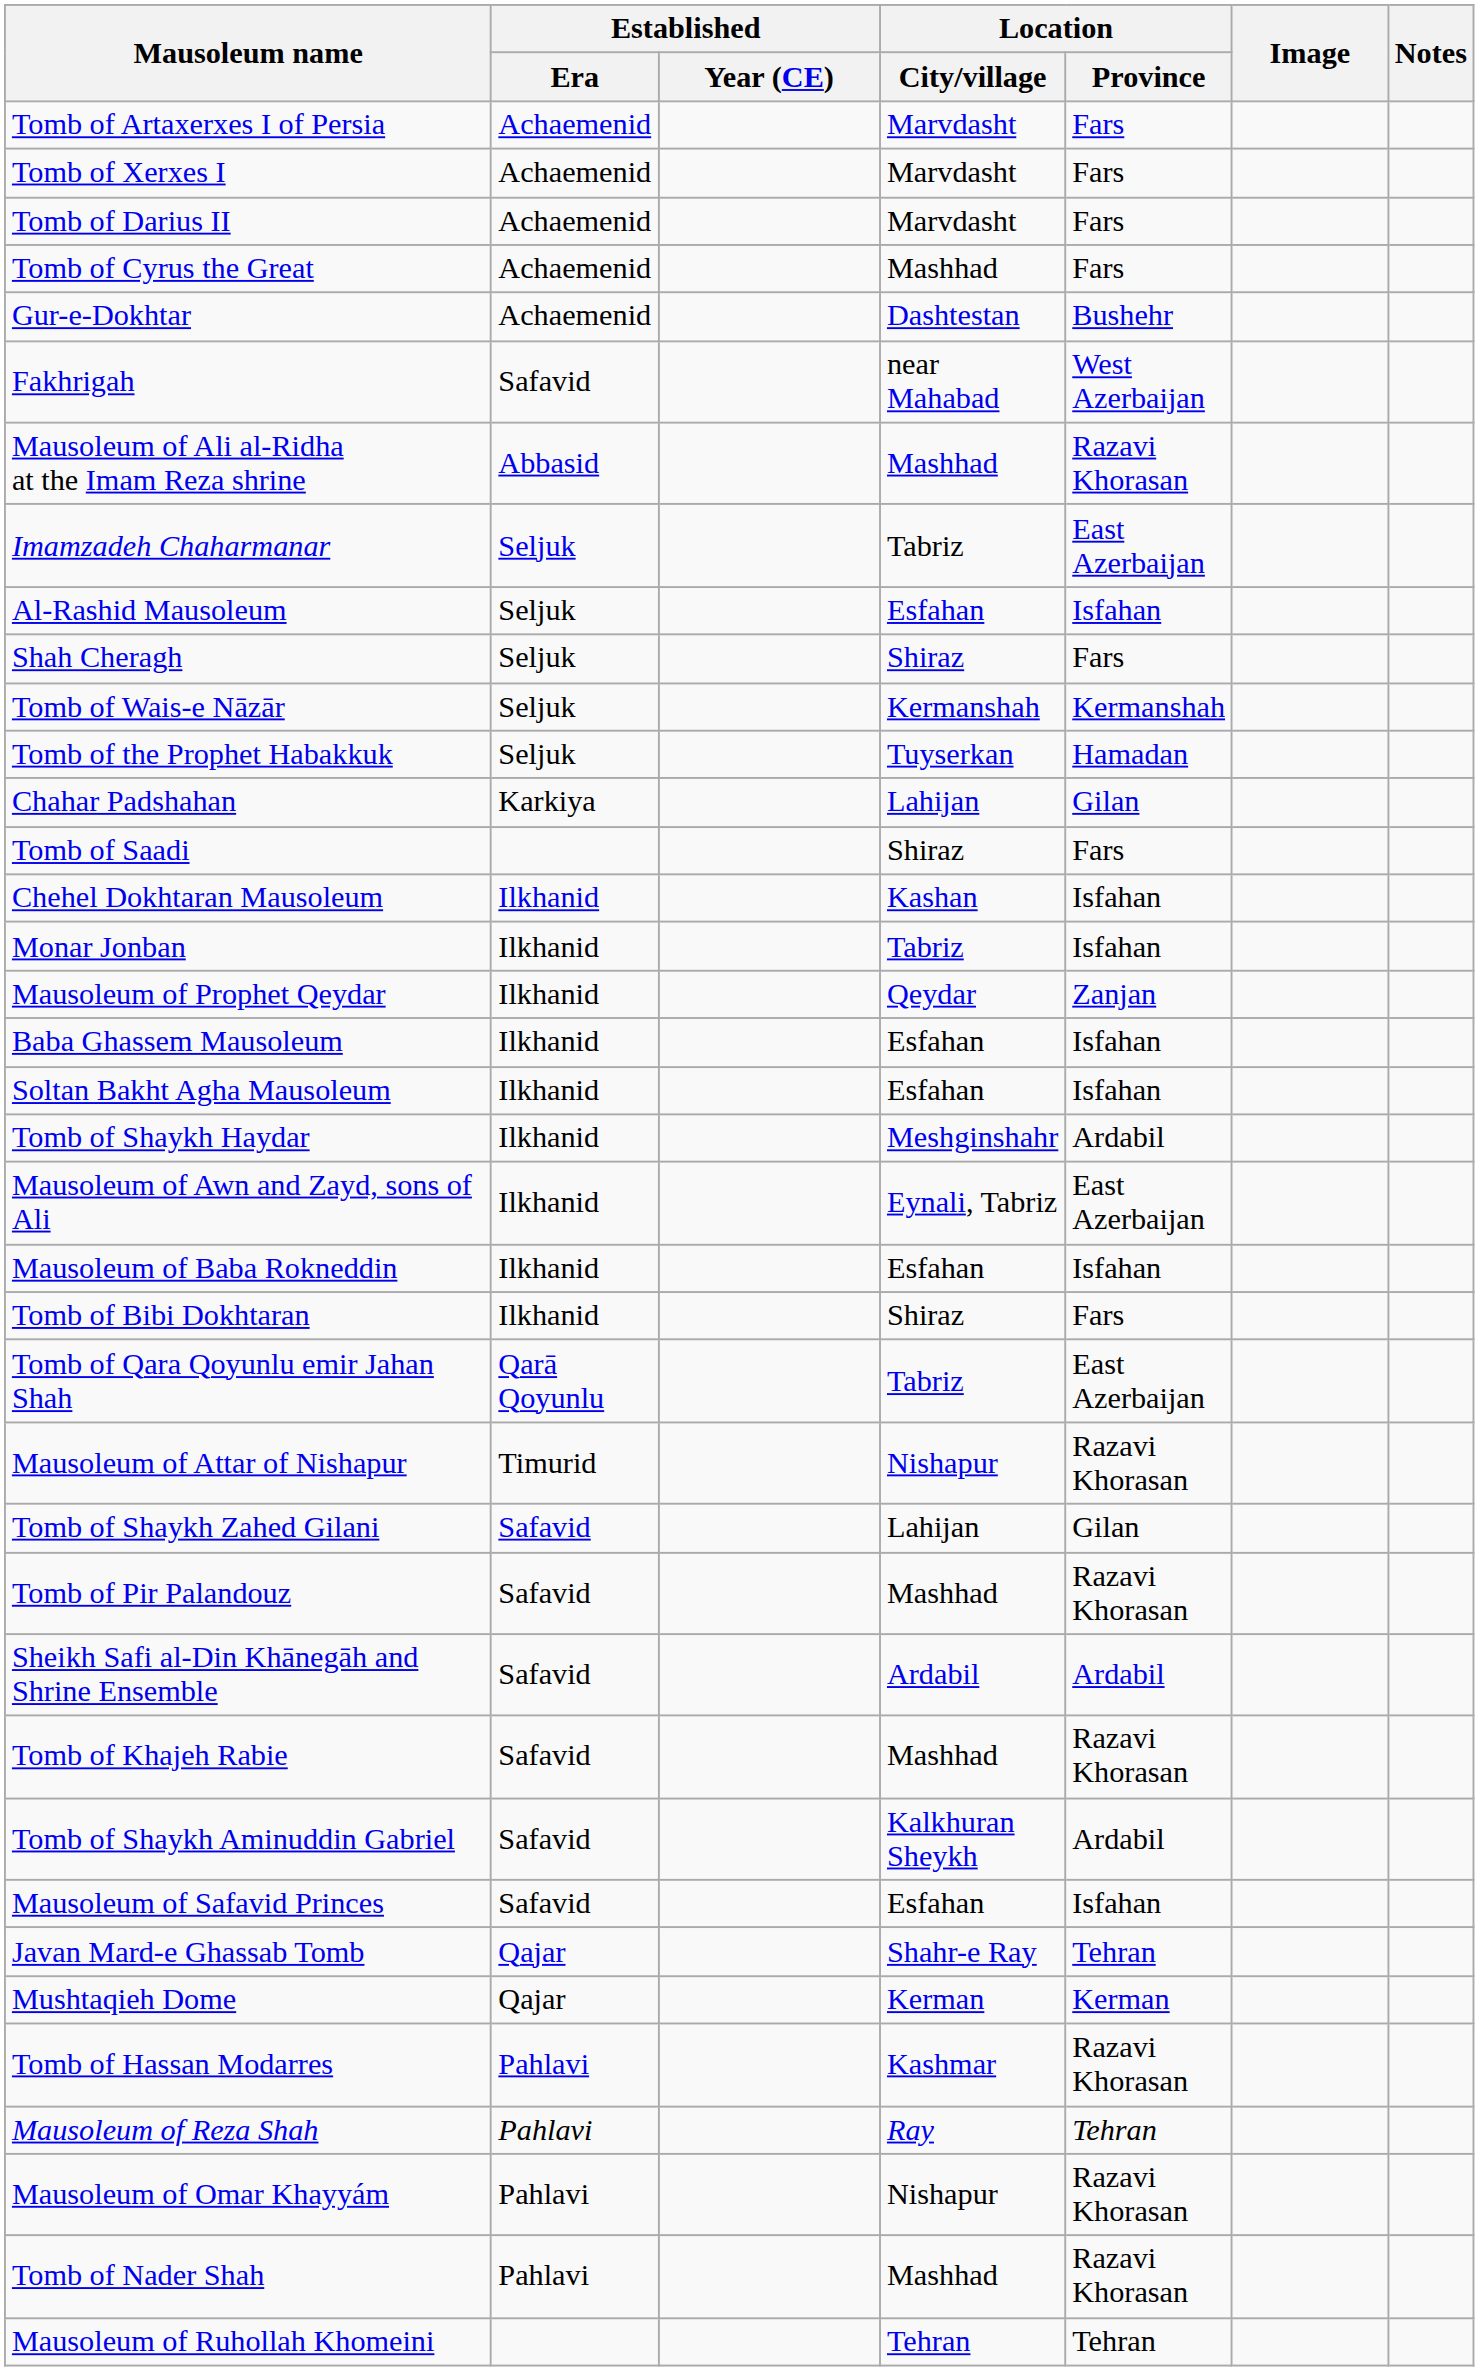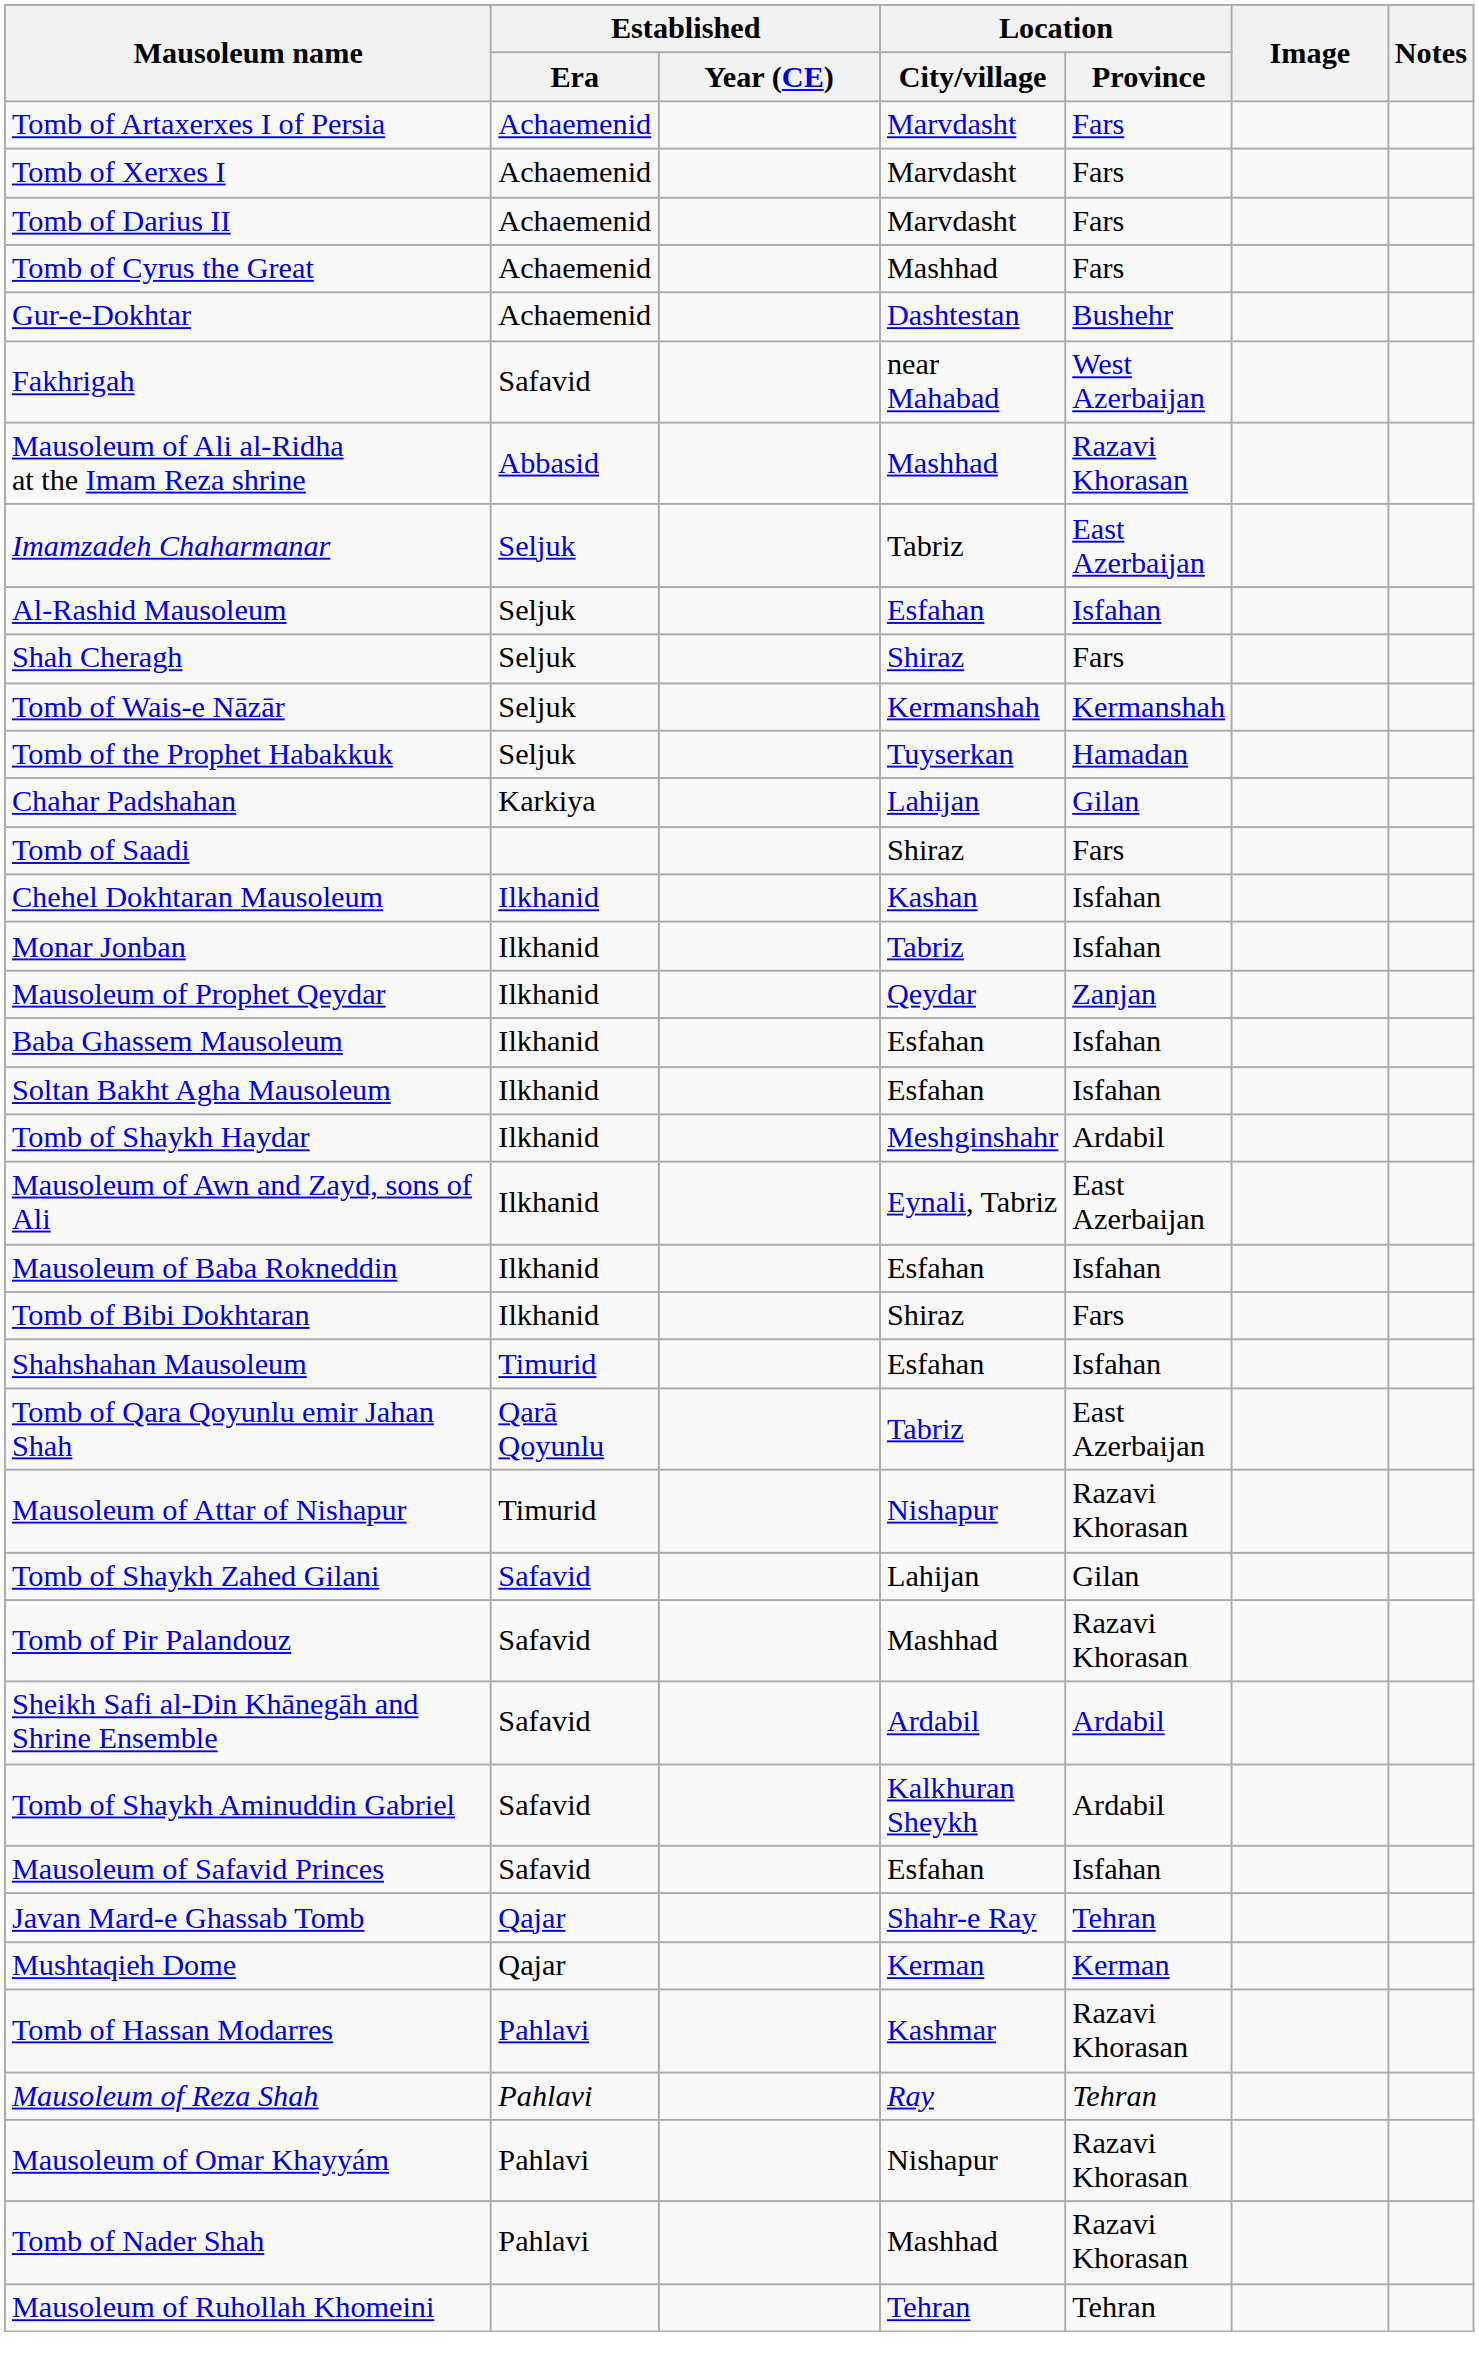 <table class="wikitable sortable">
 <tr>
 <th rowspan=2 align=left width=250px>Mausoleum name</th>
 <th colspan=2 scope="row">Established</th>
 <th colspan=2 scope="row">Location</th>
 <th rowspan=2 class=unsortable width=75px>Image</th>
 <th rowspan=2 width=10px>Notes</th>
 </tr>
 <tr>
 <th align=left width=50px>Era</th>
 <th align=right width=110px>Year (<a href='#'>CE</a>)</th>
 <th width=75px>City/village</th>
 <th width=75px>Province</th>
 </tr>
 <tr>
 <td><a href='#'>Tomb of Artaxerxes I of Persia</a></td>
 <td><a href='#'>Achaemenid</a></td>
 <td></td>
 <td><a href='#'>Marvdasht</a></td>
 <td><a href='#'>Fars</a></td>
 <td></td>
 <td></td>
 </tr>
 <tr>
 <td><a href='#'>Tomb of Xerxes I</a></td>
 <td>Achaemenid</td>
 <td></td>
 <td>Marvdasht</td>
 <td>Fars</td>
 <td></td>
 <td></td>
 </tr>
 <tr>
 <td><a href='#'>Tomb of Darius II</a></td>
 <td>Achaemenid</td>
 <td></td>
 <td>Marvdasht</td>
 <td>Fars</td>
 <td></td>
 <td></td>
 </tr>
 <tr>
 <td><a href='#'>Tomb of Cyrus the Great</a></td>
 <td>Achaemenid</td>
 <td></td>
 <td>Mashhad</td>
 <td>Fars</td>
 <td></td>
 <td></td>
 </tr>
 <tr>
 <td><a href='#'>Gur-e-Dokhtar</a></td>
 <td>Achaemenid</td>
 <td></td>
 <td><a href='#'>Dashtestan</a></td>
 <td><a href='#'>Bushehr</a></td>
 <td></td>
 <td></td>
 </tr>
 <tr>
 <td><a href='#'>Fakhrigah</a></td>
 <td>Safavid</td>
 <td></td>
 <td>near <a href='#'>Mahabad</a></td>
 <td><a href='#'>West Azerbaijan</a></td>
 <td></td>
 <td></td>
 </tr>
 <tr>
 <td><a href='#'>Mausoleum of Ali al-Ridha</a><br>at the <a href='#'>Imam Reza shrine</a></td>
 <td><a href='#'>Abbasid</a></td>
 <td></td>
 <td><a href='#'>Mashhad</a></td>
 <td><a href='#'>Razavi Khorasan</a></td>
 <td></td>
 <td></td>
 </tr>
 <tr>
 <td><em><a href='#'>Imamzadeh Chaharmanar</a></em><br></td>
 <td><a href='#'>Seljuk</a></td>
 <td></td>
 <td>Tabriz</td>
 <td><a href='#'>East Azerbaijan</a></td>
 <td></td>
 <td></td>
 </tr>
 <tr>
 <td><a href='#'>Al-Rashid Mausoleum</a></td>
 <td>Seljuk</td>
 <td></td>
 <td><a href='#'>Esfahan</a></td>
 <td><a href='#'>Isfahan</a></td>
 <td></td>
 <td></td>
 </tr>
 <tr>
 <td><a href='#'>Shah Cheragh</a></td>
 <td>Seljuk</td>
 <td></td>
 <td><a href='#'>Shiraz</a></td>
 <td>Fars</td>
 <td></td>
 <td></td>
 </tr>
 <tr>
 <td><a href='#'>Tomb of Wais-e Nāzār</a></td>
 <td>Seljuk</td>
 <td></td>
 <td><a href='#'>Kermanshah</a></td>
 <td><a href='#'>Kermanshah</a></td>
 <td></td>
 <td></td>
 </tr>
 <tr>
 <td><a href='#'>Tomb of the Prophet Habakkuk</a></td>
 <td>Seljuk</td>
 <td></td>
 <td><a href='#'>Tuyserkan</a></td>
 <td><a href='#'>Hamadan</a></td>
 <td></td>
 <td></td>
 </tr>
 <tr>
 <td><a href='#'>Chahar Padshahan</a></td>
 <td>Karkiya</td>
 <td></td>
 <td><a href='#'>Lahijan</a></td>
 <td><a href='#'>Gilan</a></td>
 <td></td>
 <td></td>
 </tr>
 <tr>
 <td><a href='#'>Tomb of Saadi</a></td>
 <td></td>
 <td></td>
 <td>Shiraz</td>
 <td>Fars</td>
 <td></td>
 <td></td>
 </tr>
 <tr>
 <td><a href='#'>Chehel Dokhtaran Mausoleum</a></td>
 <td><a href='#'>Ilkhanid</a></td>
 <td></td>
 <td><a href='#'>Kashan</a></td>
 <td>Isfahan</td>
 <td></td>
 <td></td>
 </tr>
 <tr>
 <td><a href='#'>Monar Jonban</a></td>
 <td>Ilkhanid</td>
 <td></td>
 <td><a href='#'>Tabriz</a></td>
 <td>Isfahan</td>
 <td></td>
 <td></td>
 </tr>
 <tr>
 <td><a href='#'>Mausoleum of Prophet Qeydar</a></td>
 <td>Ilkhanid</td>
 <td></td>
 <td><a href='#'>Qeydar</a></td>
 <td><a href='#'>Zanjan</a></td>
 <td></td>
 <td></td>
 </tr>
 <tr>
 <td><a href='#'>Baba Ghassem Mausoleum</a></td>
 <td>Ilkhanid</td>
 <td></td>
 <td>Esfahan</td>
 <td>Isfahan</td>
 <td></td>
 <td></td>
 </tr>
 <tr>
 <td><a href='#'>Soltan Bakht Agha Mausoleum</a></td>
 <td>Ilkhanid</td>
 <td></td>
 <td>Esfahan</td>
 <td>Isfahan</td>
 <td></td>
 <td></td>
 </tr>
 <tr>
 <td><a href='#'>Tomb of Shaykh Haydar</a></td>
 <td>Ilkhanid</td>
 <td></td>
 <td><a href='#'>Meshginshahr</a></td>
 <td>Ardabil</td>
 <td></td>
 <td></td>
 </tr>
 <tr>
 <td><a href='#'>Mausoleum of Awn and Zayd, sons of Ali</a></td>
 <td>Ilkhanid</td>
 <td></td>
 <td><a href='#'>Eynali</a>, Tabriz</td>
 <td>East Azerbaijan</td>
 <td></td>
 <td></td>
 </tr>
 <tr>
 <td><a href='#'>Mausoleum of Baba Rokneddin</a></td>
 <td>Ilkhanid</td>
 <td></td>
 <td>Esfahan</td>
 <td>Isfahan</td>
 <td></td>
 <td></td>
 </tr>
 <tr>
 <td><a href='#'>Tomb of Bibi Dokhtaran</a></td>
 <td>Ilkhanid</td>
 <td></td>
 <td>Shiraz</td>
 <td>Fars</td>
 <td></td>
 <td></td>
 </tr>
 <tr>
+<td><a href='#'>Shahshahan Mausoleum</a></td>
+<td><a href='#'>Timurid</a></td>
+<td></td>
+<td>Esfahan</td>
+<td>Isfahan</td>
+<td></td>
+<td></td>
+</tr>
+<tr>
 <td><a href='#'>Tomb of Qara Qoyunlu emir Jahan Shah</a></td>
 <td><a href='#'>Qarā Qoyunlu</a></td>
 <td></td>
 <td><a href='#'>Tabriz</a></td>
 <td>East Azerbaijan</td>
 <td></td>
 <td></td>
 </tr>
 <tr>
 <td><a href='#'>Mausoleum of Attar of Nishapur</a></td>
 <td>Timurid</td>
 <td></td>
 <td><a href='#'>Nishapur</a></td>
 <td>Razavi Khorasan</td>
 <td></td>
 <td></td>
 </tr>
 <tr>
 <td><a href='#'>Tomb of Shaykh Zahed Gilani</a></td>
 <td><a href='#'>Safavid</a></td>
 <td></td>
 <td>Lahijan</td>
 <td>Gilan</td>
 <td></td>
 <td></td>
 </tr>
 <tr>
 <td><a href='#'>Tomb of Pir Palandouz</a></td>
 <td>Safavid</td>
 <td></td>
 <td>Mashhad</td>
 <td>Razavi Khorasan</td>
 <td></td>
 <td></td>
 </tr>
 <tr>
 <td><a href='#'>Sheikh Safi al-Din Khānegāh and Shrine Ensemble</a></td>
 <td>Safavid</td>
 <td></td>
 <td><a href='#'>Ardabil</a></td>
 <td><a href='#'>Ardabil</a></td>
-<td></td>
-<td></td>
-</tr>
-<tr>
-<td><a href='#'>Tomb of Khajeh Rabie</a></td>
-<td>Safavid</td>
-<td></td>
-<td>Mashhad</td>
-<td>Razavi Khorasan</td>
 <td></td>
 <td></td>
 </tr>
 <tr>
 <td><a href='#'>Tomb of Shaykh Aminuddin Gabriel</a></td>
 <td>Safavid</td>
 <td></td>
 <td><a href='#'>Kalkhuran Sheykh</a></td>
 <td>Ardabil</td>
 <td></td>
 <td></td>
 </tr>
 <tr>
 <td><a href='#'>Mausoleum of Safavid Princes</a></td>
 <td>Safavid</td>
 <td></td>
 <td>Esfahan</td>
 <td>Isfahan</td>
 <td></td>
 <td></td>
 </tr>
 <tr>
 <td><a href='#'>Javan Mard-e Ghassab Tomb</a></td>
 <td><a href='#'>Qajar</a></td>
 <td></td>
 <td><a href='#'>Shahr-e Ray</a></td>
 <td><a href='#'>Tehran</a></td>
 <td></td>
 <td></td>
 </tr>
 <tr>
 <td><a href='#'>Mushtaqieh Dome</a></td>
 <td>Qajar</td>
 <td></td>
 <td><a href='#'>Kerman</a></td>
 <td><a href='#'>Kerman</a></td>
 <td></td>
 <td></td>
 </tr>
 <tr>
 <td><a href='#'>Tomb of Hassan Modarres</a></td>
 <td><a href='#'>Pahlavi</a></td>
 <td></td>
 <td><a href='#'>Kashmar</a></td>
 <td>Razavi Khorasan</td>
 <td></td>
 <td></td>
 </tr>
 <tr>
 <td><em><a href='#'>Mausoleum of Reza Shah</a></em><br></td>
 <td><em>Pahlavi</em></td>
 <td></td>
 <td><em><a href='#'>Ray</a></em></td>
 <td><em>Tehran</em></td>
 <td></td>
 <td></td>
 </tr>
 <tr>
 <td><a href='#'>Mausoleum of Omar Khayyám</a></td>
 <td>Pahlavi</td>
 <td></td>
 <td>Nishapur</td>
 <td>Razavi Khorasan</td>
 <td></td>
 <td></td>
 </tr>
 <tr>
 <td><a href='#'>Tomb of Nader Shah</a></td>
 <td>Pahlavi</td>
 <td></td>
 <td>Mashhad</td>
 <td>Razavi Khorasan</td>
 <td></td>
 <td></td>
 </tr>
 <tr>
 <td><a href='#'>Mausoleum of Ruhollah Khomeini</a></td>
 <td></td>
 <td></td>
 <td><a href='#'>Tehran</a></td>
 <td>Tehran</td>
 <td></td>
 <td></td>
 </tr>
 </table>
